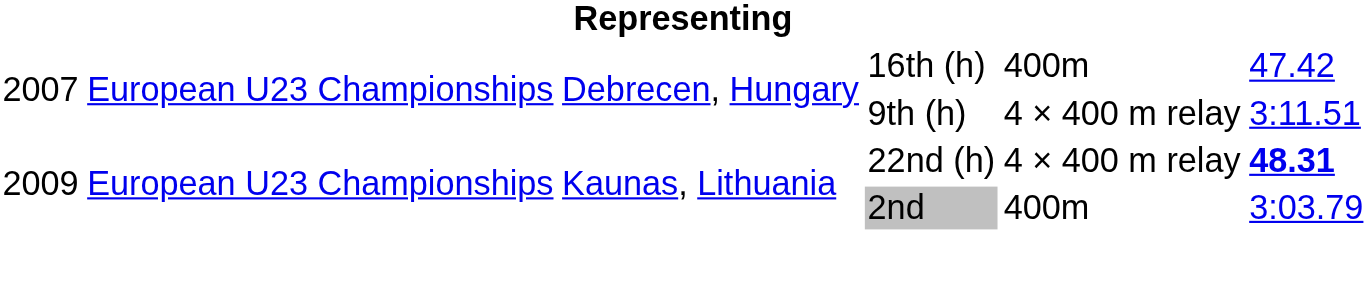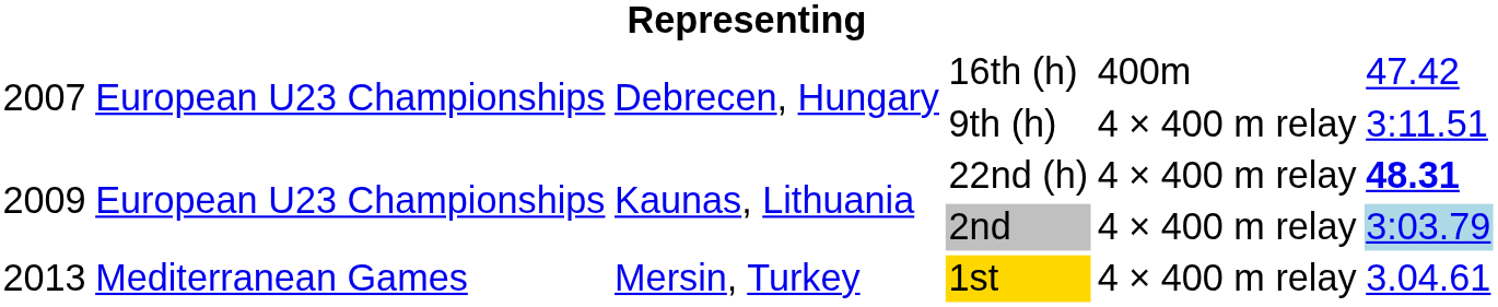 <table>
 <tr>
 <th colspan="6">Representing </th>
 </tr>
 <tr>
 <td rowspan=2>2007</td>
 <td rowspan=2><a href='#'>European U23 Championships</a></td>
 <td rowspan=2><a href='#'>Debrecen</a>, <a href='#'>Hungary</a></td>
 <td>16th (h)</td>
 <td>400m</td>
 <td><a href='#'>47.42</a></td>
 </tr>
 <tr>
 <td>9th (h)</td>
 <td>4 × 400 m relay</td>
 <td><a href='#'>3:11.51</a></td>
 </tr>
 <tr>
 <td rowspan=2>2009</td>
 <td rowspan=2><a href='#'>European U23 Championships</a></td>
 <td rowspan=2><a href='#'>Kaunas</a>, <a href='#'>Lithuania</a></td>
 <td>22nd (h)</td>
 <td>4 × 400 m relay</td>
 <td><strong><a href='#'>48.31</a></strong></td>
 </tr>
 <tr>
 <td bgcolor=silver>2nd</td>
-<td>400m</td>
-<td><a href='#'>3:03.79</a></td>
+<td>4 × 400 m relay</td>
+<td style="background: lightblue;"><a href='#'>3:03.79</a></td>
+</tr>
+<tr>
+<td>2013</td>
+<td rowspan=1><a href='#'>Mediterranean Games</a></td>
+<td rowspan=1><a href='#'>Mersin</a>, <a href='#'>Turkey</a></td>
+<td bgcolor=gold>1st</td>
+<td>4 × 400 m relay</td>
+<td><a href='#'>3.04.61</a> </td>
 </tr>
 </table>
